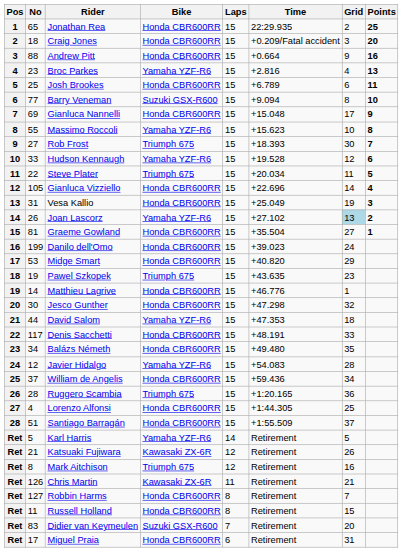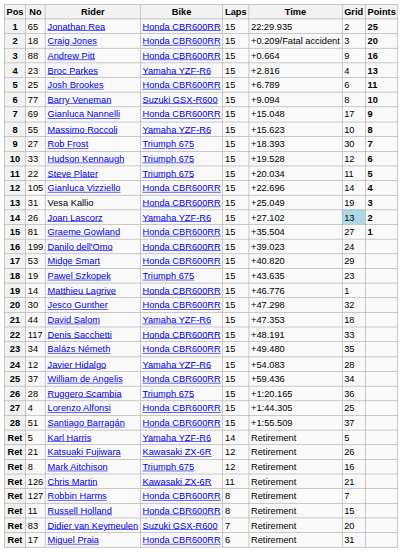 <table class="wikitable" style="font-size: 95%;">
 <tr>
 <th>Pos</th>
 <th>No</th>
 <th>Rider</th>
 <th>Bike</th>
 <th>Laps</th>
 <th>Time</th>
 <th>Grid</th>
 <th>Points</th>
 </tr>
 <tr>
 <th>1</th>
 <td>65</td>
 <td> <a href='#'>Jonathan Rea</a></td>
 <td><a href='#'>Honda CBR600RR</a></td>
 <td>15</td>
 <td>22:29.935</td>
 <td>2</td>
 <td><strong>25</strong></td>
 </tr>
 <tr>
 <th>2</th>
 <td>18</td>
 <td> <a href='#'>Craig Jones</a></td>
 <td><a href='#'>Honda CBR600RR</a></td>
 <td>15</td>
 <td>+0.209/Fatal accident</td>
 <td>3</td>
 <td><strong>20</strong></td>
 </tr>
 <tr>
 <th>3</th>
 <td>88</td>
 <td> <a href='#'>Andrew Pitt</a></td>
 <td><a href='#'>Honda CBR600RR</a></td>
 <td>15</td>
 <td>+0.664</td>
 <td>9</td>
 <td><strong>16</strong></td>
 </tr>
 <tr>
 <th>4</th>
 <td>23</td>
 <td> <a href='#'>Broc Parkes</a></td>
 <td><a href='#'>Yamaha YZF-R6</a></td>
 <td>15</td>
 <td>+2.816</td>
 <td>4</td>
 <td><strong>13</strong></td>
 </tr>
 <tr>
 <th>5</th>
 <td>25</td>
 <td> <a href='#'>Josh Brookes</a></td>
 <td><a href='#'>Honda CBR600RR</a></td>
 <td>15</td>
 <td>+6.789</td>
 <td>6</td>
 <td><strong>11</strong></td>
 </tr>
 <tr>
 <th>6</th>
 <td>77</td>
 <td> <a href='#'>Barry Veneman</a></td>
 <td><a href='#'>Suzuki GSX-R600</a></td>
 <td>15</td>
 <td>+9.094</td>
 <td>8</td>
 <td><strong>10</strong></td>
 </tr>
 <tr>
 <th>7</th>
 <td>69</td>
 <td> <a href='#'>Gianluca Nannelli</a></td>
 <td><a href='#'>Honda CBR600RR</a></td>
 <td>15</td>
 <td>+15.048</td>
 <td>17</td>
 <td><strong>9</strong></td>
 </tr>
 <tr>
 <th>8</th>
 <td>55</td>
 <td> <a href='#'>Massimo Roccoli</a></td>
 <td><a href='#'>Yamaha YZF-R6</a></td>
 <td>15</td>
 <td>+15.623</td>
 <td>10</td>
 <td><strong>8</strong></td>
 </tr>
 <tr>
 <th>9</th>
 <td>27</td>
 <td> <a href='#'>Rob Frost</a></td>
 <td><a href='#'>Triumph 675</a></td>
 <td>15</td>
 <td>+18.393</td>
 <td>30</td>
 <td><strong>7</strong></td>
 </tr>
 <tr>
 <th>10</th>
 <td>33</td>
 <td> <a href='#'>Hudson Kennaugh</a></td>
-<td><a href='#'>Yamaha YZF-R6</a></td>
+<td><a href='#'>Triumph 675</a></td>
 <td>15</td>
 <td>+19.528</td>
 <td>12</td>
 <td><strong>6</strong></td>
 </tr>
 <tr>
 <th>11</th>
 <td>22</td>
 <td> <a href='#'>Steve Plater</a></td>
 <td><a href='#'>Triumph 675</a></td>
 <td>15</td>
 <td>+20.034</td>
 <td>11</td>
 <td><strong>5</strong></td>
 </tr>
 <tr>
 <th>12</th>
 <td>105</td>
 <td> <a href='#'>Gianluca Vizziello</a></td>
 <td><a href='#'>Honda CBR600RR</a></td>
 <td>15</td>
 <td>+22.696</td>
 <td>14</td>
 <td><strong>4</strong></td>
 </tr>
 <tr>
 <th>13</th>
 <td>31</td>
 <td> Vesa Kallio</td>
 <td><a href='#'>Honda CBR600RR</a></td>
 <td>15</td>
 <td>+25.049</td>
 <td>19</td>
 <td><strong>3</strong></td>
 </tr>
 <tr>
 <th>14</th>
 <td>26</td>
 <td> <a href='#'>Joan Lascorz</a></td>
 <td><a href='#'>Yamaha YZF-R6</a></td>
 <td>15</td>
 <td>+27.102</td>
 <td style="background: lightblue;">13</td>
 <td><strong>2</strong></td>
 </tr>
 <tr>
 <th>15</th>
 <td>81</td>
 <td> <a href='#'>Graeme Gowland</a></td>
 <td><a href='#'>Honda CBR600RR</a></td>
 <td>15</td>
 <td>+35.504</td>
 <td>27</td>
 <td><strong>1</strong></td>
 </tr>
 <tr>
 <th>16</th>
 <td>199</td>
 <td> <a href='#'>Danilo dell'Omo</a></td>
 <td><a href='#'>Honda CBR600RR</a></td>
 <td>15</td>
 <td>+39.023</td>
 <td>24</td>
 <td></td>
 </tr>
 <tr>
 <th>17</th>
 <td>53</td>
 <td> <a href='#'>Midge Smart</a></td>
 <td><a href='#'>Honda CBR600RR</a></td>
 <td>15</td>
 <td>+40.820</td>
 <td>29</td>
 <td></td>
 </tr>
 <tr>
 <th>18</th>
 <td>19</td>
 <td> <a href='#'>Pawel Szkopek</a></td>
 <td><a href='#'>Triumph 675</a></td>
 <td>15</td>
 <td>+43.635</td>
 <td>23</td>
 <td></td>
 </tr>
 <tr>
 <th>19</th>
 <td>14</td>
 <td> <a href='#'>Matthieu Lagrive</a></td>
 <td><a href='#'>Honda CBR600RR</a></td>
 <td>15</td>
 <td>+46.776</td>
 <td>1</td>
 <td></td>
 </tr>
 <tr>
 <th>20</th>
 <td>30</td>
 <td> <a href='#'>Jesco Gunther</a></td>
 <td><a href='#'>Honda CBR600RR</a></td>
 <td>15</td>
 <td>+47.298</td>
 <td>32</td>
 <td></td>
 </tr>
 <tr>
 <th>21</th>
 <td>44</td>
 <td> <a href='#'>David Salom</a></td>
 <td><a href='#'>Yamaha YZF-R6</a></td>
 <td>15</td>
 <td>+47.353</td>
 <td>18</td>
 <td></td>
 </tr>
 <tr>
 <th>22</th>
 <td>117</td>
 <td> <a href='#'>Denis Sacchetti</a></td>
 <td><a href='#'>Honda CBR600RR</a></td>
 <td>15</td>
 <td>+48.191</td>
 <td>33</td>
 <td></td>
 </tr>
 <tr>
 <th>23</th>
 <td>34</td>
 <td> <a href='#'>Balázs Németh</a></td>
 <td><a href='#'>Honda CBR600RR</a></td>
 <td>15</td>
 <td>+49.480</td>
 <td>35</td>
 <td></td>
 </tr>
 <tr>
 <th>24</th>
 <td>12</td>
 <td> <a href='#'>Javier Hidalgo</a></td>
 <td><a href='#'>Yamaha YZF-R6</a></td>
 <td>15</td>
 <td>+54.083</td>
 <td>28</td>
 <td></td>
 </tr>
 <tr>
 <th>25</th>
 <td>37</td>
 <td> <a href='#'>William de Angelis</a></td>
 <td><a href='#'>Honda CBR600RR</a></td>
 <td>15</td>
 <td>+59.436</td>
 <td>34</td>
 <td></td>
 </tr>
 <tr>
 <th>26</th>
 <td>28</td>
 <td> <a href='#'>Ruggero Scambia</a></td>
 <td><a href='#'>Triumph 675</a></td>
 <td>15</td>
 <td>+1:20.165</td>
 <td>36</td>
 <td></td>
 </tr>
 <tr>
 <th>27</th>
 <td>4</td>
 <td> <a href='#'>Lorenzo Alfonsi</a></td>
 <td><a href='#'>Honda CBR600RR</a></td>
 <td>15</td>
 <td>+1:44.305</td>
 <td>25</td>
 <td></td>
 </tr>
 <tr>
 <th>28</th>
 <td>51</td>
 <td> <a href='#'>Santiago Barragán</a></td>
 <td><a href='#'>Honda CBR600RR</a></td>
 <td>15</td>
 <td>+1:55.509</td>
 <td>37</td>
 <td></td>
 </tr>
 <tr>
 <th>Ret</th>
 <td>5</td>
 <td> <a href='#'>Karl Harris</a></td>
 <td><a href='#'>Yamaha YZF-R6</a></td>
 <td>14</td>
 <td>Retirement</td>
 <td>5</td>
 <td></td>
 </tr>
 <tr>
 <th>Ret</th>
 <td>21</td>
 <td> <a href='#'>Katsuaki Fujiwara</a></td>
 <td><a href='#'>Kawasaki ZX-6R</a></td>
 <td>12</td>
 <td>Retirement</td>
 <td>26</td>
 <td></td>
 </tr>
 <tr>
 <th>Ret</th>
 <td>8</td>
 <td> <a href='#'>Mark Aitchison</a></td>
 <td><a href='#'>Triumph 675</a></td>
 <td>12</td>
 <td>Retirement</td>
 <td>16</td>
 <td></td>
 </tr>
 <tr>
 <th>Ret</th>
 <td>126</td>
 <td> <a href='#'>Chris Martin</a></td>
 <td><a href='#'>Kawasaki ZX-6R</a></td>
 <td>11</td>
 <td>Retirement</td>
 <td>21</td>
 <td></td>
 </tr>
 <tr>
 <th>Ret</th>
 <td>127</td>
 <td> <a href='#'>Robbin Harms</a></td>
 <td><a href='#'>Honda CBR600RR</a></td>
 <td>8</td>
 <td>Retirement</td>
 <td>7</td>
 <td></td>
 </tr>
 <tr>
 <th>Ret</th>
 <td>11</td>
 <td> <a href='#'>Russell Holland</a></td>
 <td><a href='#'>Honda CBR600RR</a></td>
 <td>8</td>
 <td>Retirement</td>
 <td>15</td>
 <td></td>
 </tr>
 <tr>
 <th>Ret</th>
 <td>83</td>
 <td> <a href='#'>Didier van Keymeulen</a></td>
 <td><a href='#'>Suzuki GSX-R600</a></td>
 <td>7</td>
 <td>Retirement</td>
 <td>20</td>
 <td></td>
 </tr>
 <tr>
 <th>Ret</th>
 <td>17</td>
 <td> <a href='#'>Miguel Praia</a></td>
 <td><a href='#'>Honda CBR600RR</a></td>
 <td>6</td>
 <td>Retirement</td>
 <td>31</td>
 <td></td>
 </tr>
 </table>
